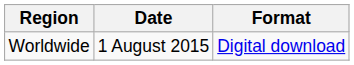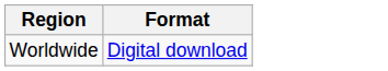 <table class=wikitable>
 <tr>
 <th>Region</th>
-<th>Date</th>
 <th>Format</th>
 </tr>
 <tr>
 <td>Worldwide</td>
-<td>1 August 2015</td>
 <td><a href='#'>Digital download</a></td>
 </tr>
 </table>
